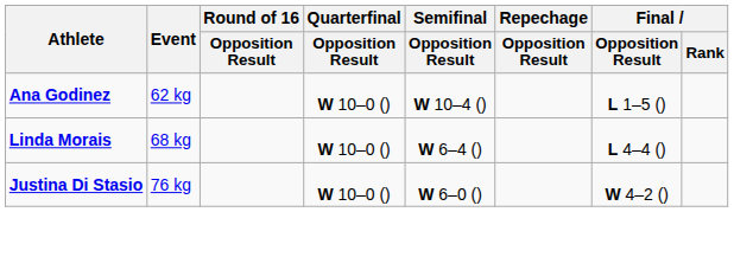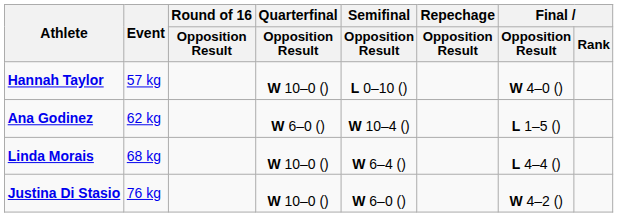 <table class="wikitable" style="font-size:90%;">
 <tr>
 <th rowspan=2>Athlete</th>
 <th rowspan=2>Event</th>
 <th>Round of 16</th>
 <th>Quarterfinal</th>
 <th>Semifinal</th>
 <th>Repechage</th>
 <th colspan=2>Final / </th>
 </tr>
 <tr style="font-size: 95%">
 <th>Opposition<br>Result</th>
 <th>Opposition<br>Result</th>
 <th>Opposition<br>Result</th>
 <th>Opposition<br>Result</th>
 <th>Opposition<br>Result</th>
 <th>Rank</th>
 </tr>
 <tr align=center>
+<td align=left><strong><a href='#'>Hannah Taylor</a></strong></td>
+<td align=left><a href='#'>57 kg</a></td>
+<td></td>
+<td><br><strong>W</strong> 10–0 ()</td>
+<td><br><strong>L</strong> 0–10 ()</td>
+<td></td>
+<td><br><strong>W</strong> 4–0 ()</td>
+<td></td>
+</tr>
+<tr align=center>
 <td align=left><strong><a href='#'>Ana Godinez</a></strong></td>
 <td align=left><a href='#'>62 kg</a></td>
 <td></td>
-<td><br><strong>W</strong> 10–0 ()</td>
+<td><br><strong>W</strong> 6–0 ()</td>
 <td><br><strong>W</strong> 10–4 ()</td>
 <td></td>
 <td><br><strong>L</strong> 1–5 ()</td>
 <td></td>
 </tr>
 <tr align=center>
 <td align=left><strong><a href='#'>Linda Morais</a></strong></td>
 <td align=left><a href='#'>68 kg</a></td>
 <td></td>
 <td><br><strong>W</strong> 10–0 ()</td>
 <td><br><strong>W</strong> 6–4 ()</td>
 <td></td>
 <td><br><strong>L</strong> 4–4 ()</td>
 <td></td>
 </tr>
 <tr align=center>
 <td align=left><strong><a href='#'>Justina Di Stasio</a></strong></td>
 <td align=left><a href='#'>76 kg</a></td>
 <td></td>
 <td><br><strong>W</strong> 10–0 ()</td>
 <td><br><strong>W</strong> 6–0 ()</td>
 <td></td>
 <td><br><strong>W</strong> 4–2 ()</td>
 <td></td>
 </tr>
 </table>
